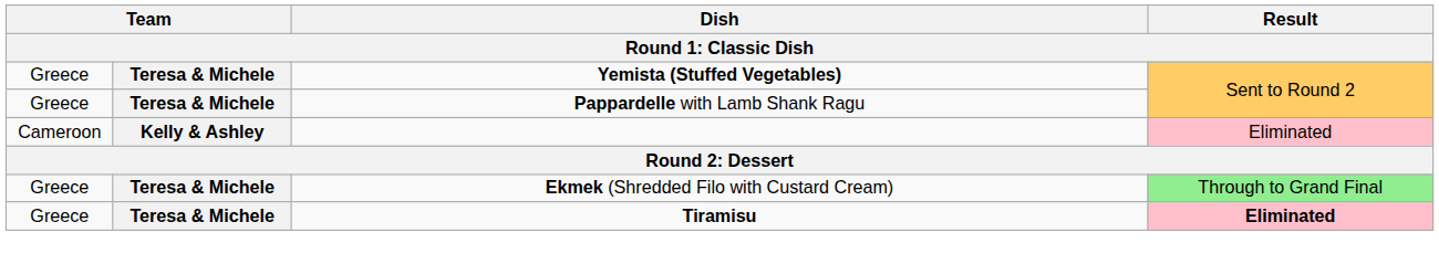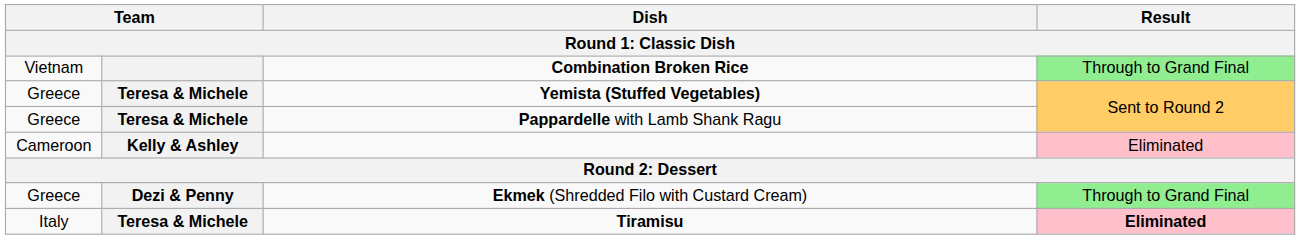 <table class="wikitable plainrowheaders" style="text-align:center; font-size:90%; width:80em; margin-left: auto; margin-right: auto; border: none;">
 <tr>
 <th style="width:20%;" colspan="2">Team</th>
 <th style="width:60%;">Dish</th>
 <th style="width:20%;">Result</th>
 </tr>
 <tr>
 <th colspan="4" >Round 1: Classic Dish</th>
+</tr>
+<tr>
+<td>Vietnam</td>
+<th style="text-align:centre"></th>
+<td><strong>Combination Broken Rice</strong></td>
+<td style="background:lightgreen">Through to Grand Final</td>
 </tr>
 <tr>
 <td>Greece</td>
 <th>Teresa & Michele</th>
 <td><strong>Yemista (Stuffed Vegetables)</strong></td>
 <td rowspan=2 style="background:#FFCC66">Sent to Round 2</td>
 </tr>
 <tr>
 <td>Greece</td>
 <th>Teresa & Michele</th>
 <td><strong>Pappardelle</strong> with Lamb Shank Ragu</td>
 </tr>
 <tr>
 <td>Cameroon</td>
 <th>Kelly & Ashley</th>
 <td></td>
 <td style="background:pink">Eliminated</td>
 </tr>
 <tr>
 <th colspan="4" >Round 2: Dessert</th>
 </tr>
 <tr>
 <td>Greece</td>
-<th>Teresa & Michele</th>
+<th>Dezi & Penny</th>
 <td><strong>Ekmek</strong> (Shredded Filo with Custard Cream)</td>
 <td style="background:lightgreen">Through to Grand Final</td>
 </tr>
 <tr>
-<td>Greece</td>
+<td>Italy</td>
 <th>Teresa & Michele</th>
 <td><strong>Tiramisu</strong></td>
 <td style="background:pink"><strong>Eliminated</strong></td>
 </tr>
 </table>
